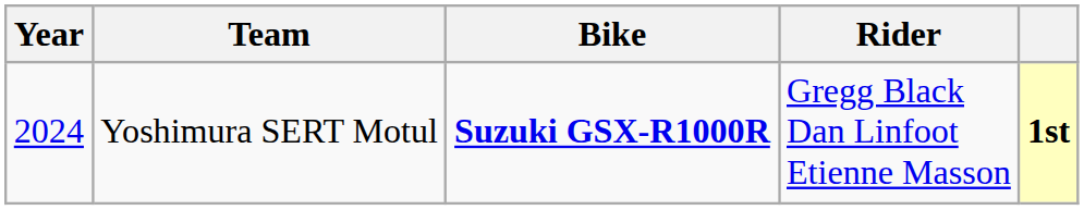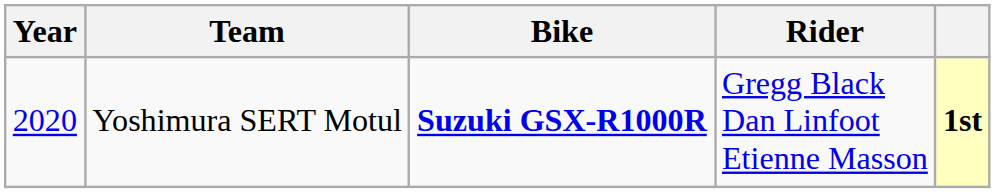 <table class="wikitable" style="text-align:center; font-size:85%">
 <tr>
 <th valign="middle">Year</th>
 <th valign="middle">Team</th>
 <th valign="middle">Bike</th>
 <th valign="middle">Rider</th>
 <th valign="middle"></th>
 </tr>
 <tr>
-<td><a href='#'>2024</a></td>
+<td><a href='#'>2020</a></td>
 <td> Yoshimura SERT Motul</td>
 <td><strong><a href='#'>Suzuki GSX-R1000R</a></strong></td>
 <td align=left> <a href='#'>Gregg Black</a> <br> <a href='#'>Dan Linfoot</a><br> <a href='#'>Etienne Masson</a></td>
 <th style="background:#FFFFBF;"><strong>1st</strong></th>
 </tr>
 </table>
